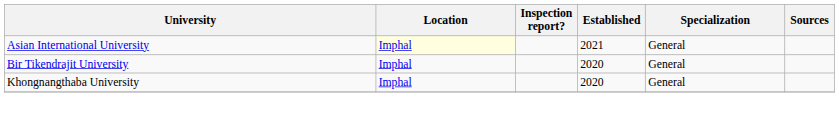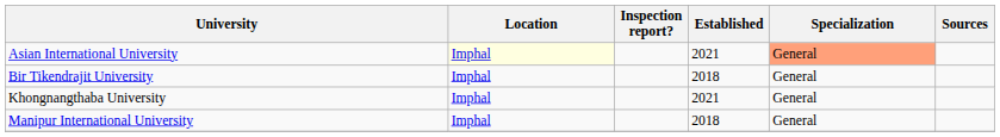 <table class="wikitable sortable collapsible plainrowheaders" border="1" style="text-align:left; width:90%">
 <tr>
 <th scope="col" style="width: 40%;">University</th>
 <th scope="col" style="width: 15%;">Location</th>
 <th scope="col" style="width: 5%;">Inspection report?</th>
 <th scope="col" style="width: 5%;">Established</th>
 <th scope="col" style="width: 15%;">Specialization</th>
 <th scope="col" style="width: 5%;" class="unsortable">Sources</th>
 </tr>
 <tr>
 <td><a href='#'>Asian International University</a></td>
 <td style="background: lightyellow;"><a href='#'>Imphal</a></td>
 <td></td>
 <td>2021</td>
-<td>General</td>
+<td style="background: lightsalmon;">General</td>
 <td></td>
 </tr>
 <tr>
 <td><a href='#'>Bir Tikendrajit University</a></td>
 <td><a href='#'>Imphal</a></td>
 <td></td>
-<td>2020</td>
+<td>2018</td>
 <td>General</td>
 <td></td>
 </tr>
 <tr>
 <td>Khongnangthaba University</td>
 <td><a href='#'>Imphal</a></td>
 <td></td>
-<td>2020</td>
+<td>2021</td>
+<td>General</td>
+<td></td>
+</tr>
+<tr>
+<td><a href='#'>Manipur International University</a></td>
+<td><a href='#'>Imphal</a></td>
+<td></td>
+<td>2018</td>
 <td>General</td>
 <td></td>
 </tr>
 <tr>
 </tr>
 </table>
